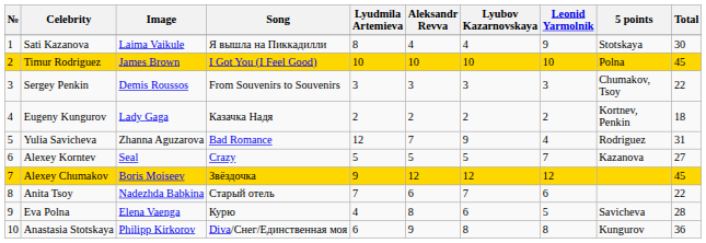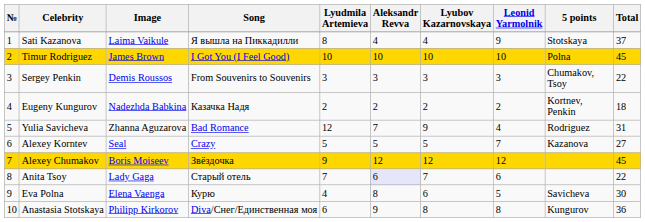 <table class="wikitable sortable">
 <tr>
 <th>№</th>
 <th>Celebrity</th>
 <th>Image</th>
 <th>Song</th>
 <th width=20>Lyudmila Artemieva</th>
 <th width=20>Aleksandr Revva</th>
 <th width=20>Lyubov Kazarnovskaya</th>
 <th width=20><a href='#'>Leonid Yarmolnik</a></th>
 <th width=100>5 points</th>
 <th>Total</th>
 </tr>
 <tr>
 </tr>
 <tr>
 <td>1</td>
 <td>Sati Kazanova</td>
 <td><a href='#'>Laima Vaikule</a></td>
 <td>Я вышла на Пиккадилли</td>
 <td>8</td>
 <td>4</td>
 <td>4</td>
 <td>9</td>
 <td>Stotskaya</td>
-<td>30</td>
+<td>37</td>
 </tr>
 <tr style="background: gold">
 <td>2</td>
 <td>Timur Rodriguez</td>
 <td><a href='#'>James Brown</a></td>
 <td><a href='#'>I Got You (I Feel Good)</a></td>
 <td>10</td>
 <td>10</td>
 <td>10</td>
 <td>10</td>
 <td>Polna</td>
 <td>45</td>
 </tr>
 <tr>
 <td>3</td>
 <td>Sergey Penkin</td>
 <td><a href='#'>Demis Roussos</a></td>
 <td>From Souvenirs to Souvenirs</td>
 <td>3</td>
 <td>3</td>
 <td>3</td>
 <td>3</td>
 <td>Chumakov, Tsoy</td>
 <td>22</td>
 </tr>
 <tr>
 <td>4</td>
 <td>Eugeny Kungurov</td>
-<td><a href='#'>Lady Gaga</a></td>
+<td><a href='#'>Nadezhda Babkina</a></td>
 <td>Казачка Надя</td>
 <td>2</td>
 <td>2</td>
 <td>2</td>
 <td>2</td>
 <td>Kortnev, Penkin</td>
 <td>18</td>
 </tr>
 <tr>
 <td>5</td>
 <td>Yulia Savicheva</td>
 <td>Zhanna Aguzarova</td>
 <td><a href='#'>Bad Romance</a></td>
 <td>12</td>
 <td>7</td>
 <td>9</td>
 <td>4</td>
 <td>Rodriguez</td>
 <td>31</td>
 </tr>
 <tr>
 <td>6</td>
 <td>Alexey Korntev</td>
 <td><a href='#'>Seal</a></td>
 <td><a href='#'>Crazy</a></td>
 <td>5</td>
 <td>5</td>
 <td>5</td>
 <td>7</td>
 <td>Kazanova</td>
 <td>27</td>
 </tr>
 <tr style="background: gold">
 <td>7</td>
 <td>Alexey Chumakov</td>
 <td><a href='#'>Boris Moiseev</a></td>
 <td>Звёздочка</td>
 <td>9</td>
 <td>12</td>
 <td>12</td>
 <td>12</td>
 <td></td>
 <td>45</td>
 </tr>
 <tr>
 <td>8</td>
 <td>Anita Tsoy</td>
-<td><a href='#'>Nadezhda Babkina</a></td>
+<td><a href='#'>Lady Gaga</a></td>
 <td>Старый отель</td>
 <td>7</td>
-<td>6</td>
+<td style="background: lavender;">6</td>
 <td>7</td>
 <td>6</td>
 <td></td>
 <td>22</td>
 </tr>
 <tr>
 <td>9</td>
 <td>Eva Polna</td>
 <td><a href='#'>Elena Vaenga</a></td>
 <td>Курю</td>
 <td>4</td>
 <td>8</td>
 <td>6</td>
 <td>5</td>
 <td>Savicheva</td>
-<td>28</td>
+<td>30</td>
 </tr>
 <tr>
 <td>10</td>
 <td>Anastasia Stotskaya</td>
 <td><a href='#'>Philipp Kirkorov</a></td>
 <td><a href='#'>Diva</a>/Снег/Единственная моя</td>
 <td>6</td>
 <td>9</td>
 <td>8</td>
 <td>8</td>
 <td>Kungurov</td>
 <td>36</td>
 </tr>
 </table>
